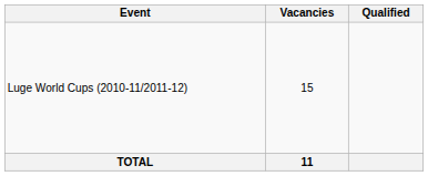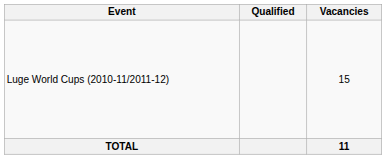 <table class="wikitable" width=600>
 <tr>
 <th>Event</th>
+<th>Qualified</th>
 <th>Vacancies</th>
-<th>Qualified</th>
 </tr>
 <tr>
 <td>Luge World Cups (2010-11/2011-12)</td>
+<td><br><br><br><br><br><br><br><br><br><br></td>
 <td align="center">15</td>
-<td><br><br><br><br><br><br><br><br><br><br></td>
 </tr>
 <tr>
 <th>TOTAL</th>
+<th></th>
 <th>11</th>
-<th></th>
 </tr>
 </table>
